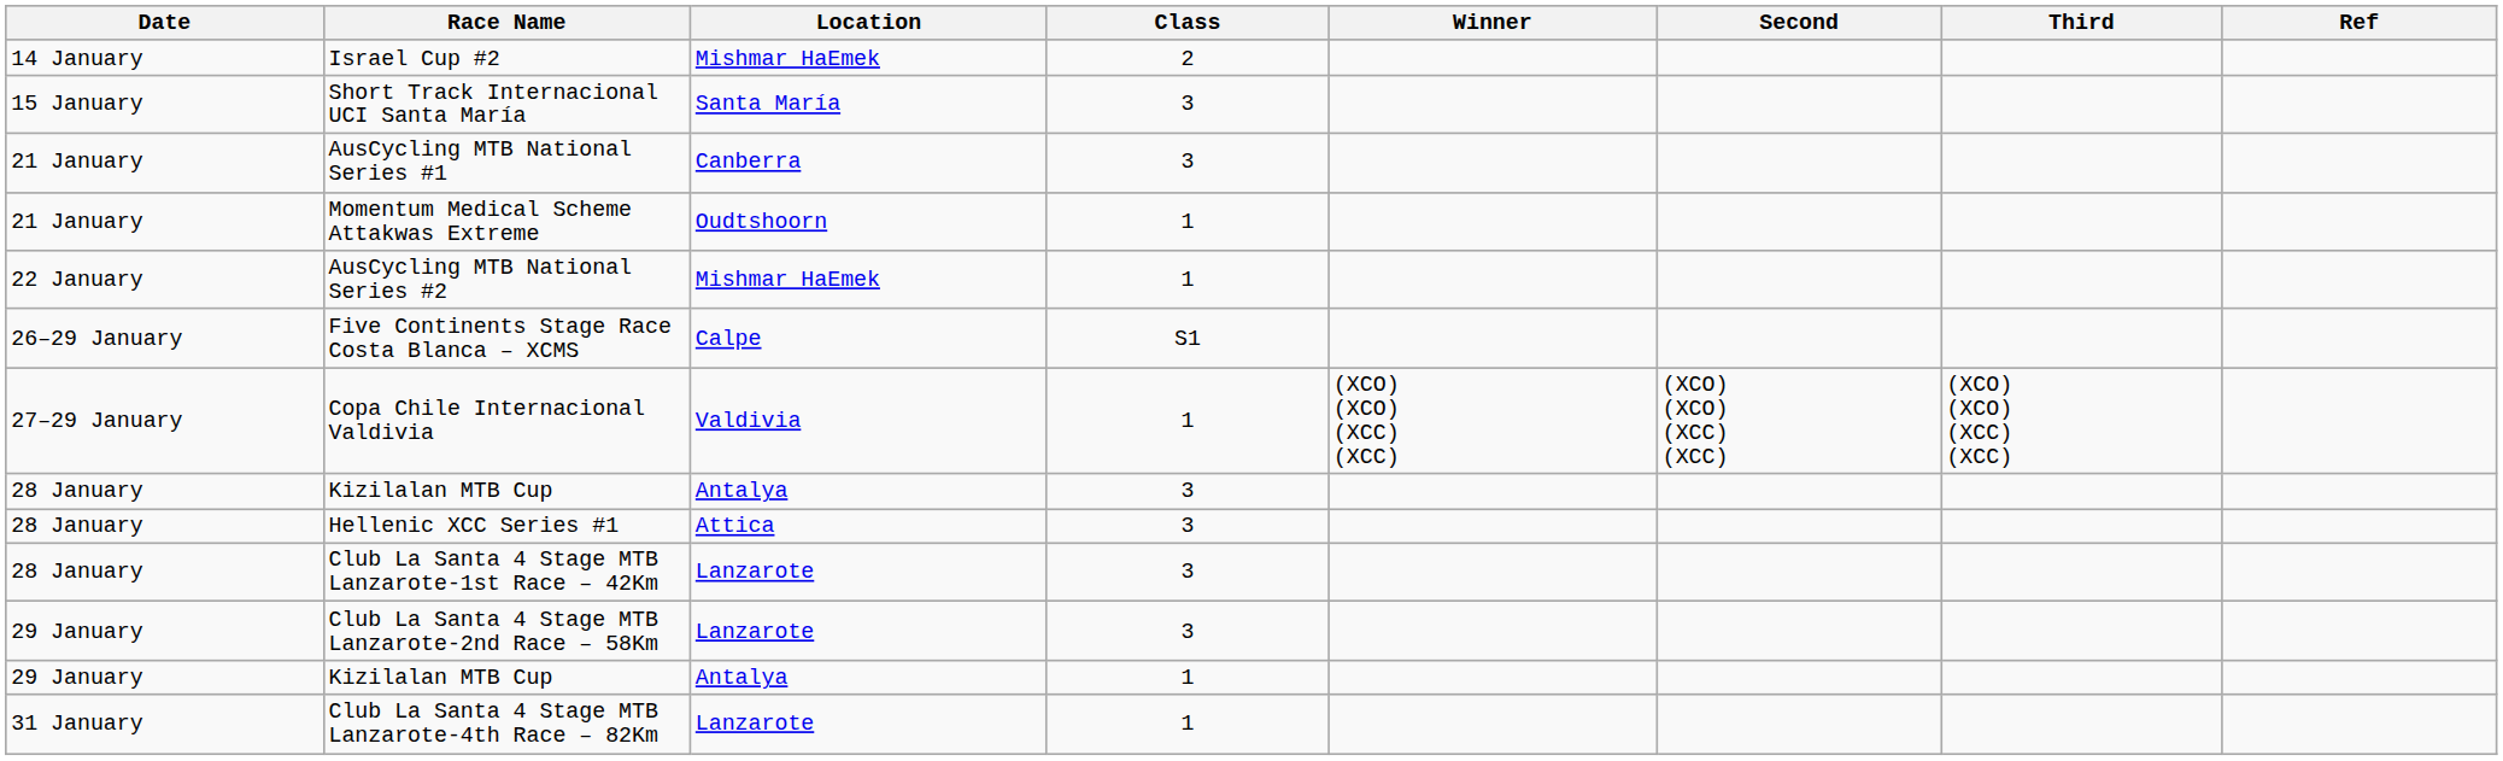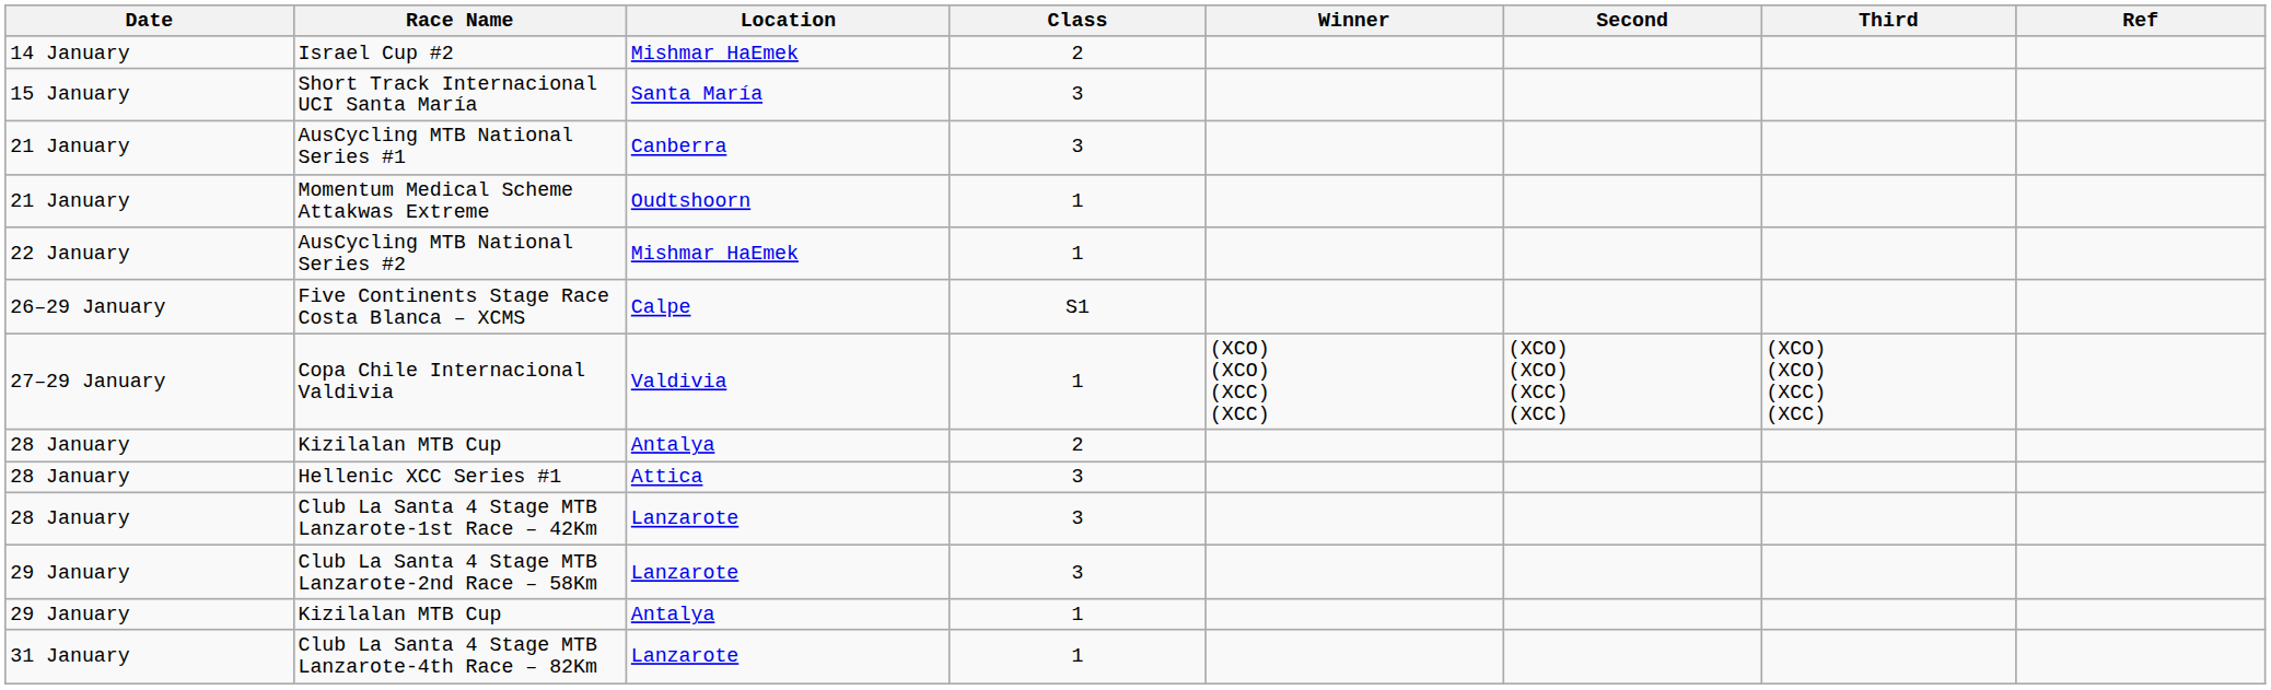 <table class="wikitable sortable" style="font-size:85%;">
 <tr>
 <th style="width:190px;">Date</th>
 <th style="width:210px;">Race Name</th>
 <th style="width:210px;">Location</th>
 <th style="width:170px;">Class</th>
 <th width=200px>Winner</th>
 <th style="width:170px;">Second</th>
 <th style="width:170px;">Third</th>
 <th style="width:170px;">Ref</th>
 </tr>
 <tr>
 <td>14 January</td>
 <td>Israel Cup #2</td>
 <td> <a href='#'>Mishmar HaEmek</a></td>
 <td align=center>2</td>
 <td><br></td>
 <td><br></td>
 <td><br></td>
 <td align=center></td>
 </tr>
 <tr>
 <td>15 January</td>
 <td>Short Track Internacional UCI Santa María</td>
 <td> <a href='#'>Santa María</a></td>
 <td align=center>3</td>
 <td><br></td>
 <td><br></td>
 <td><br></td>
 <td align=center></td>
 </tr>
 <tr>
 <td>21 January</td>
 <td>AusCycling MTB National Series #1</td>
 <td> <a href='#'>Canberra</a></td>
 <td align=center>3</td>
 <td><br></td>
 <td><br></td>
 <td><br></td>
 <td align=center></td>
 </tr>
 <tr>
 <td>21 January</td>
 <td>Momentum Medical Scheme Attakwas Extreme</td>
 <td> <a href='#'>Oudtshoorn</a></td>
 <td align=center>1</td>
 <td><br></td>
 <td><br></td>
 <td><br></td>
 <td align=center></td>
 </tr>
 <tr>
 <td>22 January</td>
 <td>AusCycling MTB National Series #2</td>
 <td> <a href='#'>Mishmar HaEmek</a></td>
 <td align=center>1</td>
 <td><br></td>
 <td><br></td>
 <td><br></td>
 <td align=center></td>
 </tr>
 <tr>
 <td>26–29 January</td>
 <td>Five Continents Stage Race Costa Blanca – XCMS</td>
 <td> <a href='#'>Calpe</a></td>
 <td align=center>S1</td>
 <td><br></td>
 <td><br></td>
 <td><br></td>
 <td align=center></td>
 </tr>
 <tr>
 <td>27–29 January</td>
 <td>Copa Chile Internacional Valdivia</td>
 <td> <a href='#'>Valdivia</a></td>
 <td align=center>1</td>
 <td> (XCO)<br> (XCO)<br> (XCC)<br> (XCC)</td>
 <td> (XCO)<br> (XCO)<br> (XCC)<br> (XCC)</td>
 <td> (XCO)<br> (XCO)<br> (XCC)<br>  (XCC)</td>
 <td align=center></td>
 </tr>
 <tr>
 <td>28 January</td>
 <td>Kizilalan MTB Cup</td>
 <td> <a href='#'>Antalya</a></td>
-<td align=center>3</td>
+<td align=center>2</td>
 <td><br></td>
 <td><br></td>
 <td><br></td>
 <td align=center></td>
 </tr>
 <tr>
 <td>28 January</td>
 <td>Hellenic XCC Series #1</td>
 <td> <a href='#'>Attica</a></td>
 <td align=center>3</td>
 <td><br></td>
 <td><br></td>
 <td><br></td>
 <td align=center></td>
 </tr>
 <tr>
 <td>28 January</td>
 <td>Club La Santa 4 Stage MTB Lanzarote-1st Race – 42Km</td>
 <td> <a href='#'>Lanzarote</a></td>
 <td align=center>3</td>
 <td><br></td>
 <td><br></td>
 <td><br></td>
 <td align=center></td>
 </tr>
 <tr>
 <td>29 January</td>
 <td>Club La Santa 4 Stage MTB Lanzarote-2nd Race – 58Km</td>
 <td> <a href='#'>Lanzarote</a></td>
 <td align=center>3</td>
 <td><br></td>
 <td><br></td>
 <td><br></td>
 <td align=center></td>
 </tr>
 <tr>
 <td>29 January</td>
 <td>Kizilalan MTB Cup</td>
 <td> <a href='#'>Antalya</a></td>
 <td align=center>1</td>
 <td><br></td>
 <td><br></td>
 <td><br></td>
 <td align=center></td>
 </tr>
 <tr>
 <td>31 January</td>
 <td>Club La Santa 4 Stage MTB Lanzarote-4th Race – 82Km</td>
 <td> <a href='#'>Lanzarote</a></td>
 <td align=center>1</td>
 <td><br></td>
 <td><br></td>
 <td><br></td>
 <td align=center></td>
 </tr>
 </table>
